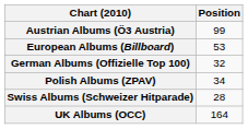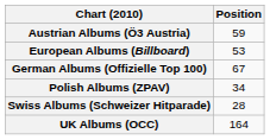 <table class="wikitable sortable plainrowheaders" style="text-align:center">
 <tr>
 <th scope="col">Chart (2010)</th>
 <th scope="col">Position</th>
 </tr>
 <tr>
 <th scope="row">Austrian Albums (Ö3 Austria)</th>
-<td>99</td>
+<td>59</td>
 </tr>
 <tr>
 <th scope="row">European Albums (<em>Billboard</em>)</th>
 <td>53</td>
 </tr>
 <tr>
 <th scope="row">German Albums (Offizielle Top 100)</th>
-<td>32</td>
+<td>67</td>
 </tr>
 <tr>
 <th scope="row">Polish Albums (ZPAV)</th>
 <td>34</td>
 </tr>
 <tr>
 <th scope="row">Swiss Albums (Schweizer Hitparade)</th>
 <td>28</td>
 </tr>
 <tr>
 <th scope="row">UK Albums (OCC)</th>
 <td>164</td>
 </tr>
 </table>
